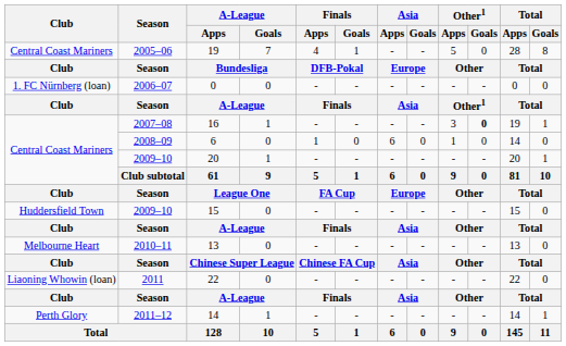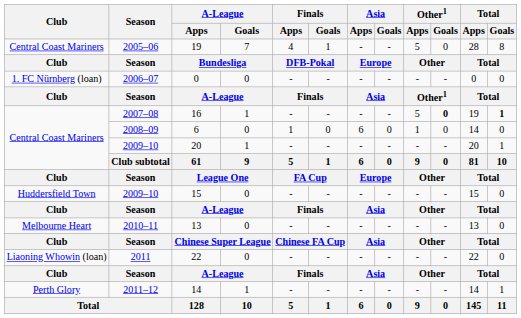 <table class="wikitable" style="text-align: center;">
 <tr>
 <th rowspan="2">Club</th>
 <th rowspan="2">Season</th>
 <th colspan="2"><a href='#'>A-League</a></th>
 <th colspan="2">Finals</th>
 <th colspan="2"><a href='#'>Asia</a></th>
 <th colspan="2">Other<sup>1</sup></th>
 <th colspan="2">Total</th>
 </tr>
 <tr>
 <th>Apps</th>
 <th>Goals</th>
 <th>Apps</th>
 <th>Goals</th>
 <th>Apps</th>
 <th>Goals</th>
 <th>Apps</th>
 <th>Goals</th>
 <th>Apps</th>
 <th>Goals</th>
 </tr>
 <tr>
 <td valign="center"><a href='#'>Central Coast Mariners</a></td>
 <td><a href='#'>2005–06</a></td>
 <td>19</td>
 <td>7</td>
 <td>4</td>
 <td>1</td>
 <td>-</td>
 <td>-</td>
 <td>5</td>
 <td>0</td>
 <td>28</td>
 <td>8</td>
 </tr>
 <tr>
 <th rowspan="1">Club</th>
 <th rowspan="1">Season</th>
 <th colspan="2"><a href='#'>Bundesliga</a></th>
 <th colspan="2"><a href='#'>DFB-Pokal</a></th>
 <th colspan="2"><a href='#'>Europe</a></th>
 <th colspan="2">Other</th>
 <th colspan="2">Total</th>
 </tr>
 <tr>
 <td valign="center"><a href='#'>1. FC Nürnberg</a> (loan)</td>
 <td><a href='#'>2006–07</a></td>
 <td>0</td>
 <td>0</td>
 <td>-</td>
 <td>-</td>
 <td>-</td>
 <td>-</td>
 <td>-</td>
 <td>-</td>
 <td>0</td>
 <td>0</td>
 </tr>
 <tr>
 <th rowspan="1">Club</th>
 <th rowspan="1">Season</th>
 <th colspan="2"><a href='#'>A-League</a></th>
 <th colspan="2">Finals</th>
 <th colspan="2"><a href='#'>Asia</a></th>
 <th colspan="2">Other<sup>1</sup></th>
 <th colspan="2">Total</th>
 </tr>
 <tr>
 <td rowspan="4" valign="center"><a href='#'>Central Coast Mariners</a></td>
 <td><a href='#'>2007–08</a></td>
 <td>16</td>
 <td>1</td>
 <td>-</td>
 <td>-</td>
 <td>-</td>
 <td>-</td>
-<td>3</td>
+<td>5</td>
 <td><strong>0</strong></td>
 <td>19</td>
-<td>1</td>
+<td><strong>1</strong></td>
 </tr>
 <tr>
 <td><a href='#'>2008–09</a></td>
 <td>6</td>
 <td>0</td>
 <td>1</td>
 <td>0</td>
 <td>6</td>
 <td>0</td>
 <td>1</td>
 <td>0</td>
 <td>14</td>
 <td>0</td>
 </tr>
 <tr>
 <td><a href='#'>2009–10</a></td>
 <td>20</td>
 <td>1</td>
 <td>-</td>
 <td>-</td>
 <td>-</td>
 <td>-</td>
 <td>-</td>
 <td>-</td>
 <td>20</td>
 <td>1</td>
 </tr>
 <tr>
 <th>Club subtotal</th>
 <th>61</th>
 <th>9</th>
 <th>5</th>
 <th>1</th>
 <th>6</th>
 <th>0</th>
 <th>9</th>
 <th>0</th>
 <th>81</th>
 <th>10</th>
 </tr>
 <tr>
 <th rowspan="1">Club</th>
 <th rowspan="1">Season</th>
 <th colspan="2"><a href='#'>League One</a></th>
 <th colspan="2"><a href='#'>FA Cup</a></th>
 <th colspan="2"><a href='#'>Europe</a></th>
 <th colspan="2">Other</th>
 <th colspan="2">Total</th>
 </tr>
 <tr>
 <td valign="center"><a href='#'>Huddersfield Town</a></td>
 <td><a href='#'>2009–10</a></td>
 <td>15</td>
 <td>0</td>
 <td>-</td>
 <td>-</td>
 <td>-</td>
 <td>-</td>
 <td>-</td>
 <td>-</td>
 <td>15</td>
 <td>0</td>
 </tr>
 <tr>
 <th rowspan="1">Club</th>
 <th rowspan="1">Season</th>
 <th colspan="2"><a href='#'>A-League</a></th>
 <th colspan="2">Finals</th>
 <th colspan="2"><a href='#'>Asia</a></th>
 <th colspan="2">Other</th>
 <th colspan="2">Total</th>
 </tr>
 <tr>
 <td valign="center"><a href='#'>Melbourne Heart</a></td>
 <td><a href='#'>2010–11</a></td>
 <td>13</td>
 <td>0</td>
 <td>-</td>
 <td>-</td>
 <td>-</td>
 <td>-</td>
 <td>-</td>
 <td>-</td>
 <td>13</td>
 <td>0</td>
 </tr>
 <tr>
 <th rowspan="1">Club</th>
 <th rowspan="1">Season</th>
 <th colspan="2"><a href='#'>Chinese Super League</a></th>
 <th colspan="2"><a href='#'>Chinese FA Cup</a></th>
 <th colspan="2"><a href='#'>Asia</a></th>
 <th colspan="2">Other</th>
 <th colspan="2">Total</th>
 </tr>
 <tr>
 <td valign="center"><a href='#'>Liaoning Whowin</a> (loan)</td>
 <td><a href='#'>2011</a></td>
 <td>22</td>
 <td>0</td>
 <td>-</td>
 <td>-</td>
 <td>-</td>
 <td>-</td>
 <td>-</td>
 <td>-</td>
 <td>22</td>
 <td>0</td>
 </tr>
 <tr>
 <th rowspan="1">Club</th>
 <th rowspan="1">Season</th>
 <th colspan="2"><a href='#'>A-League</a></th>
 <th colspan="2">Finals</th>
 <th colspan="2"><a href='#'>Asia</a></th>
 <th colspan="2">Other</th>
 <th colspan="2">Total</th>
 </tr>
 <tr>
 <td valign="center"><a href='#'>Perth Glory</a></td>
 <td><a href='#'>2011–12</a></td>
 <td>14</td>
 <td>1</td>
 <td>-</td>
 <td>-</td>
 <td>-</td>
 <td>-</td>
 <td>-</td>
 <td>-</td>
 <td>14</td>
 <td>1</td>
 </tr>
 <tr>
 <th colspan="2">Total</th>
 <th>128</th>
 <th>10</th>
 <th>5</th>
 <th>1</th>
 <th>6</th>
 <th>0</th>
 <th>9</th>
 <th>0</th>
 <th>145</th>
 <th>11</th>
 </tr>
 </table>
